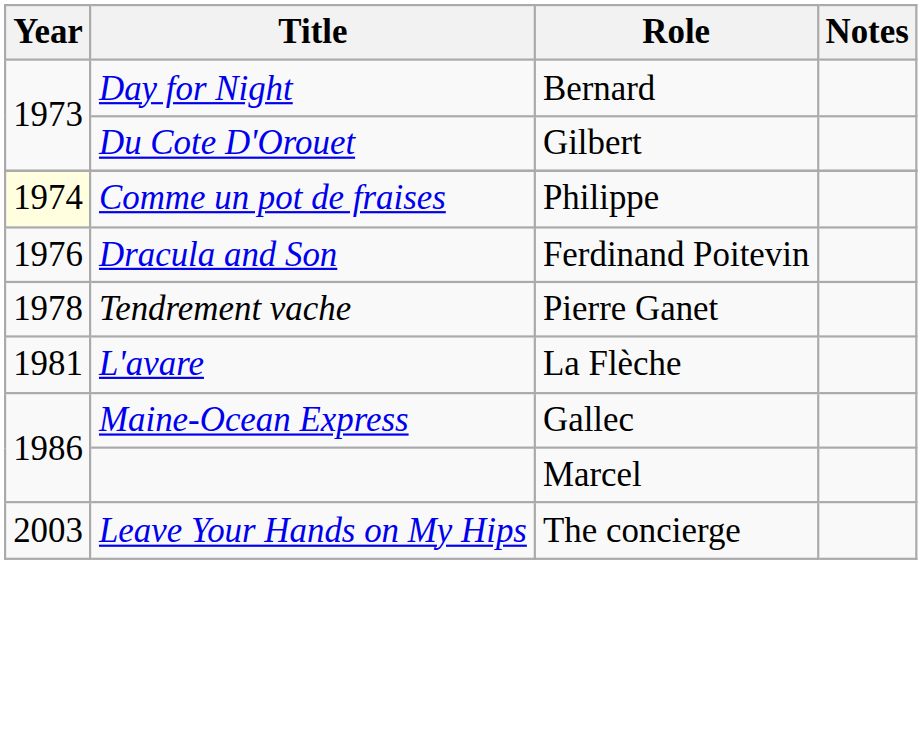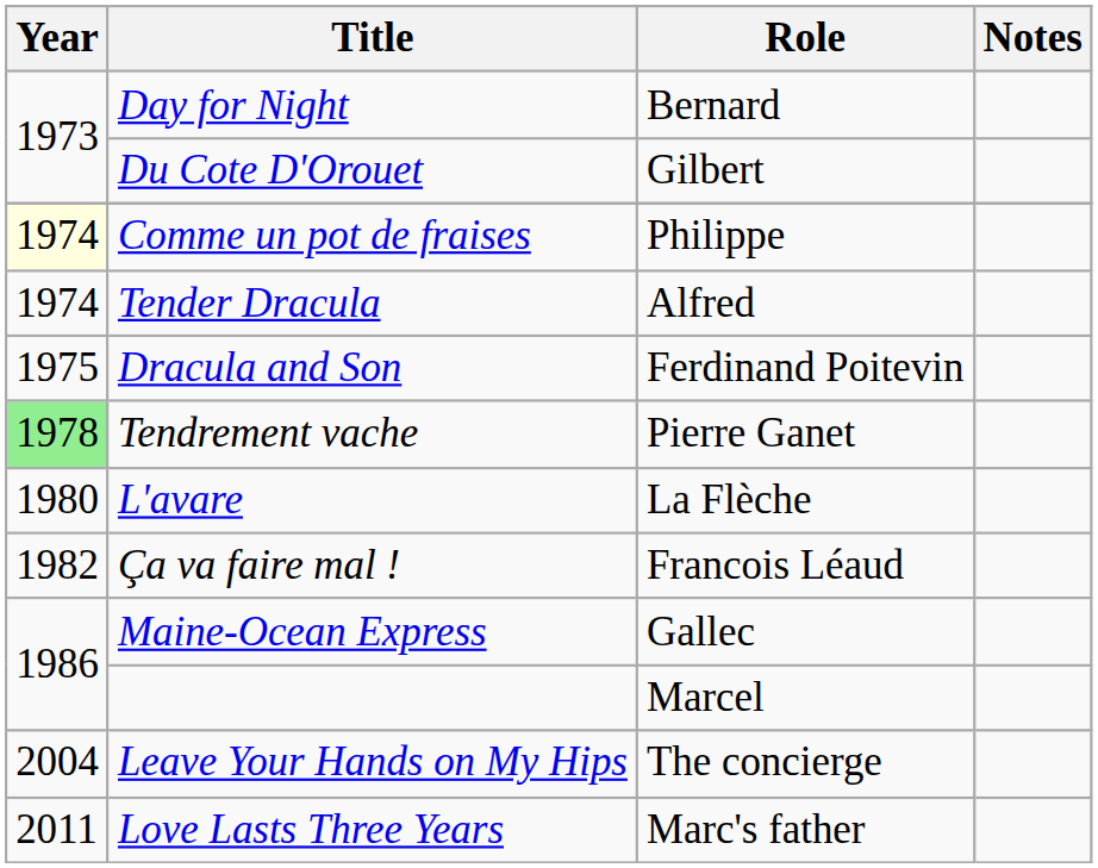 <table class="wikitable sortable">
 <tr>
 <th>Year</th>
 <th>Title</th>
 <th>Role</th>
 <th class="unsortable">Notes</th>
 </tr>
 <tr>
 <td rowspan=2>1973</td>
 <td><em><a href='#'>Day for Night</a></em></td>
 <td>Bernard</td>
 <td></td>
 </tr>
 <tr>
 <td><em><a href='#'>Du Cote D'Orouet</a></em></td>
 <td>Gilbert</td>
 <td></td>
 </tr>
 <tr>
 </tr>
 <tr>
 <td style="background: lightyellow;">1974</td>
 <td><em><a href='#'>Comme un pot de fraises</a></em></td>
 <td>Philippe</td>
 <td></td>
 </tr>
 <tr>
-<td>1976</td>
+<td>1974</td>
+<td><em><a href='#'>Tender Dracula</a></em></td>
+<td>Alfred</td>
+<td></td>
+</tr>
+<tr>
+<td>1975</td>
 <td><em><a href='#'>Dracula and Son</a></em></td>
 <td>Ferdinand Poitevin</td>
 <td></td>
 </tr>
 <tr>
-<td>1978</td>
+<td style="background: lightgreen;">1978</td>
 <td><em>Tendrement vache</em></td>
 <td>Pierre Ganet</td>
 <td></td>
 </tr>
 <tr>
-<td>1981</td>
+<td>1980</td>
 <td><em><a href='#'>L'avare</a></em></td>
 <td>La Flèche</td>
+<td></td>
+</tr>
+<tr>
+<td>1982</td>
+<td><em>Ça va faire mal !</em></td>
+<td>Francois Léaud</td>
 <td></td>
 </tr>
 <tr>
 <td rowspan=2>1986</td>
 <td><em><a href='#'>Maine-Ocean Express</a></em></td>
 <td>Gallec</td>
 <td></td>
 </tr>
 <tr>
 <td><em></em></td>
 <td>Marcel</td>
 <td></td>
 </tr>
 <tr>
-<td>2003</td>
+<td>2004</td>
 <td><em><a href='#'>Leave Your Hands on My Hips</a></em></td>
 <td>The concierge</td>
 <td></td>
 </tr>
+<tr>
+<td>2011</td>
+<td><em><a href='#'>Love Lasts Three Years</a></em></td>
+<td>Marc's father</td>
+<td></td>
+</tr>
 </table>
